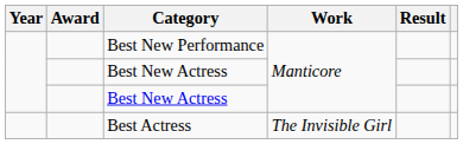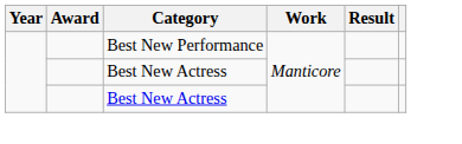 <table class="wikitable sortable plainrowheaders">
 <tr>
 <th>Year</th>
 <th>Award</th>
 <th>Category</th>
 <th>Work</th>
 <th>Result</th>
 <th scope="col" class="unsortable"></th>
 </tr>
 <tr>
 <td rowspan = "3"></td>
 <td></td>
 <td>Best New Performance</td>
 <td rowspan = "3"><em>Manticore</em></td>
 <td></td>
 <td></td>
 </tr>
 <tr>
 <td></td>
 <td>Best New Actress</td>
 <td></td>
 <td></td>
 </tr>
 <tr>
 <td></td>
 <td><a href='#'>Best New Actress</a></td>
 <td></td>
 <td></td>
 </tr>
-<tr>
-<td></td>
-<td></td>
-<td>Best Actress</td>
-<td><em>The Invisible Girl</em></td>
-<td></td>
-<td></td>
-</tr>
 </table>
